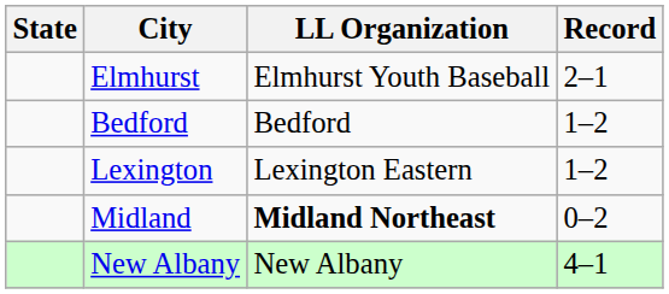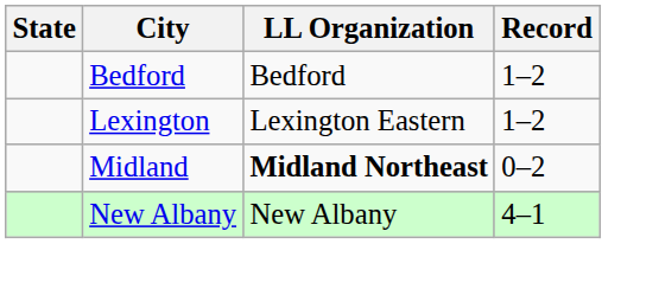 <table class="wikitable">
 <tr>
 <th>State</th>
 <th>City</th>
 <th>LL Organization</th>
 <th>Record</th>
-</tr>
-<tr>
-<td><strong></strong></td>
-<td><a href='#'>Elmhurst</a></td>
-<td>Elmhurst Youth Baseball</td>
-<td>2–1</td>
 </tr>
 <tr>
 <td><strong></strong></td>
 <td><a href='#'>Bedford</a></td>
 <td>Bedford</td>
 <td>1–2</td>
 </tr>
 <tr>
 <td><strong></strong></td>
 <td><a href='#'>Lexington</a></td>
 <td>Lexington Eastern</td>
 <td>1–2</td>
 </tr>
 <tr>
 <td><strong></strong></td>
 <td><a href='#'>Midland</a></td>
 <td><strong>Midland Northeast</strong></td>
 <td>0–2</td>
 </tr>
 <tr bgcolor="ccffcc">
 <td><strong></strong></td>
 <td><a href='#'>New Albany</a></td>
 <td>New Albany</td>
 <td>4–1</td>
 </tr>
 </table>
